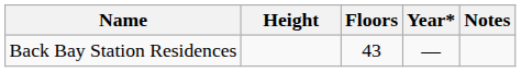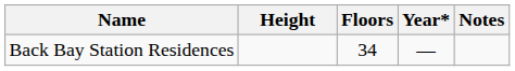 <table class="wikitable sortable">
 <tr>
 <th scope="col">Name</th>
 <th scope="col" style="width:75px;">Height<br></th>
 <th scope="col">Floors</th>
 <th scope="col">Year*<br></th>
 <th scope="col" class="unsortable">Notes</th>
 </tr>
 <tr>
 <td>Back Bay Station Residences</td>
 <td style="text-align:center;"></td>
-<td style="text-align:center;">43</td>
+<td style="text-align:center;">34</td>
 <td style="text-align:center;">—</td>
 <td></td>
 </tr>
 </table>
